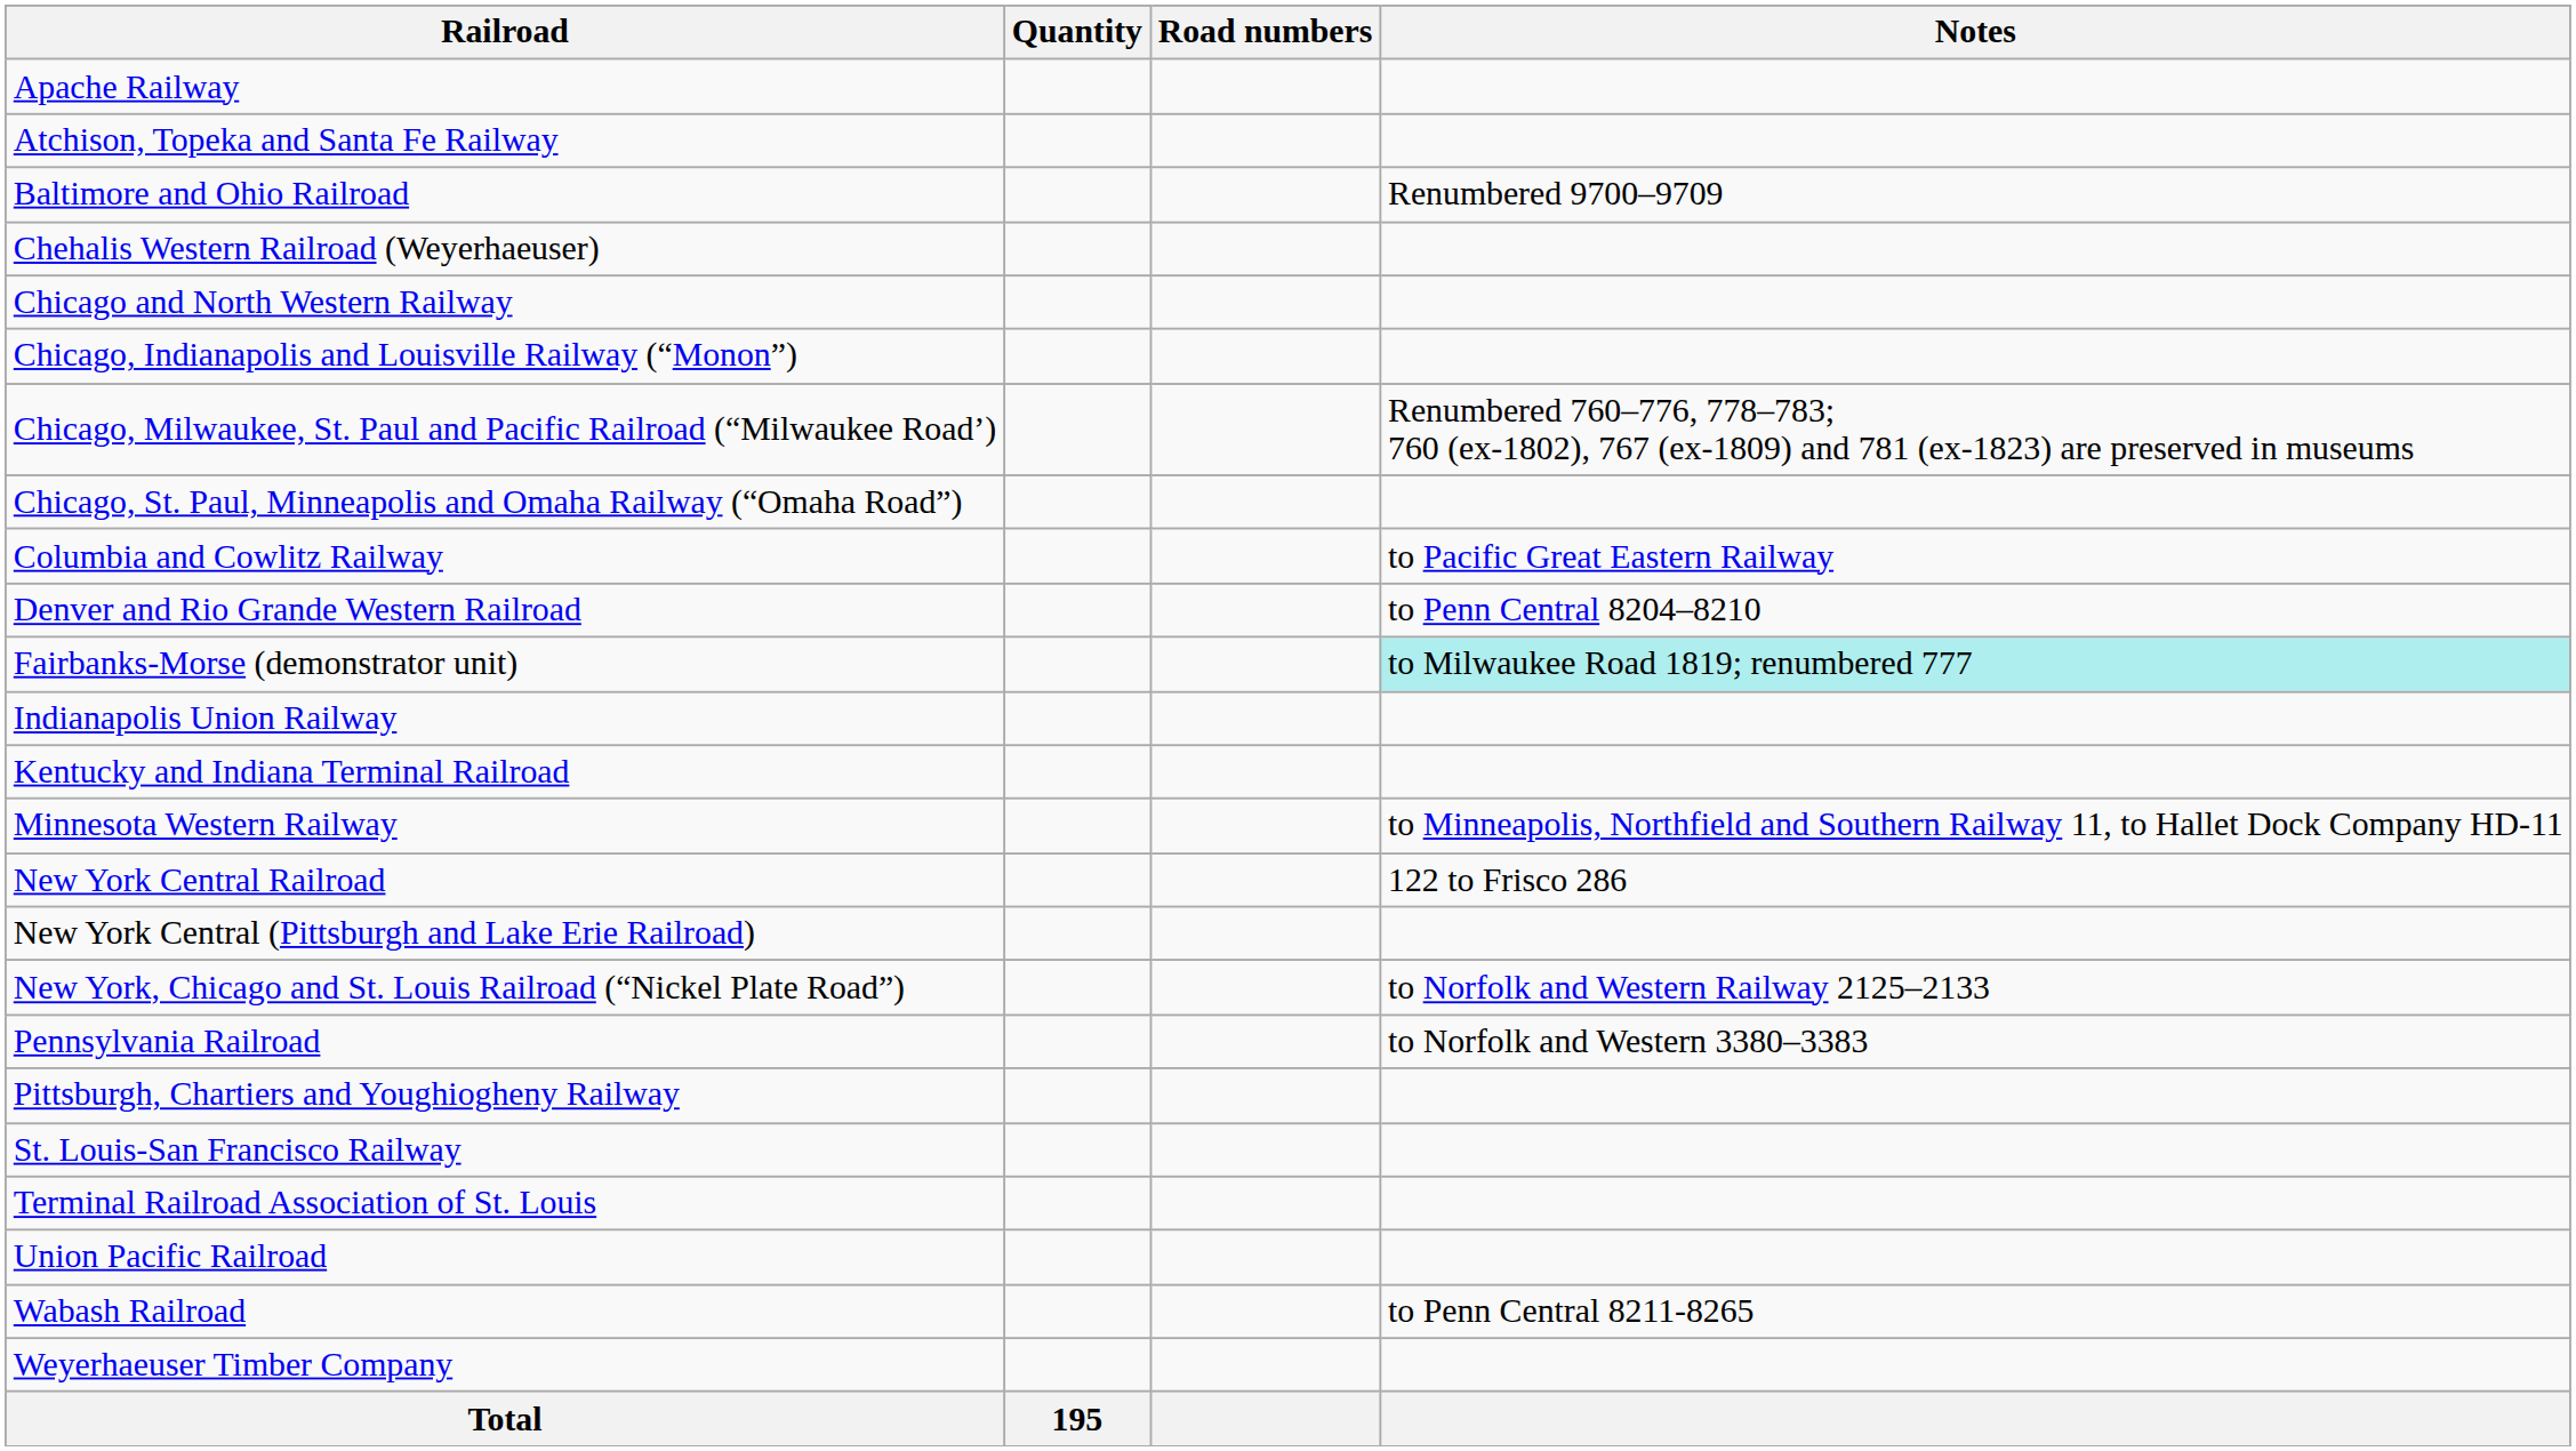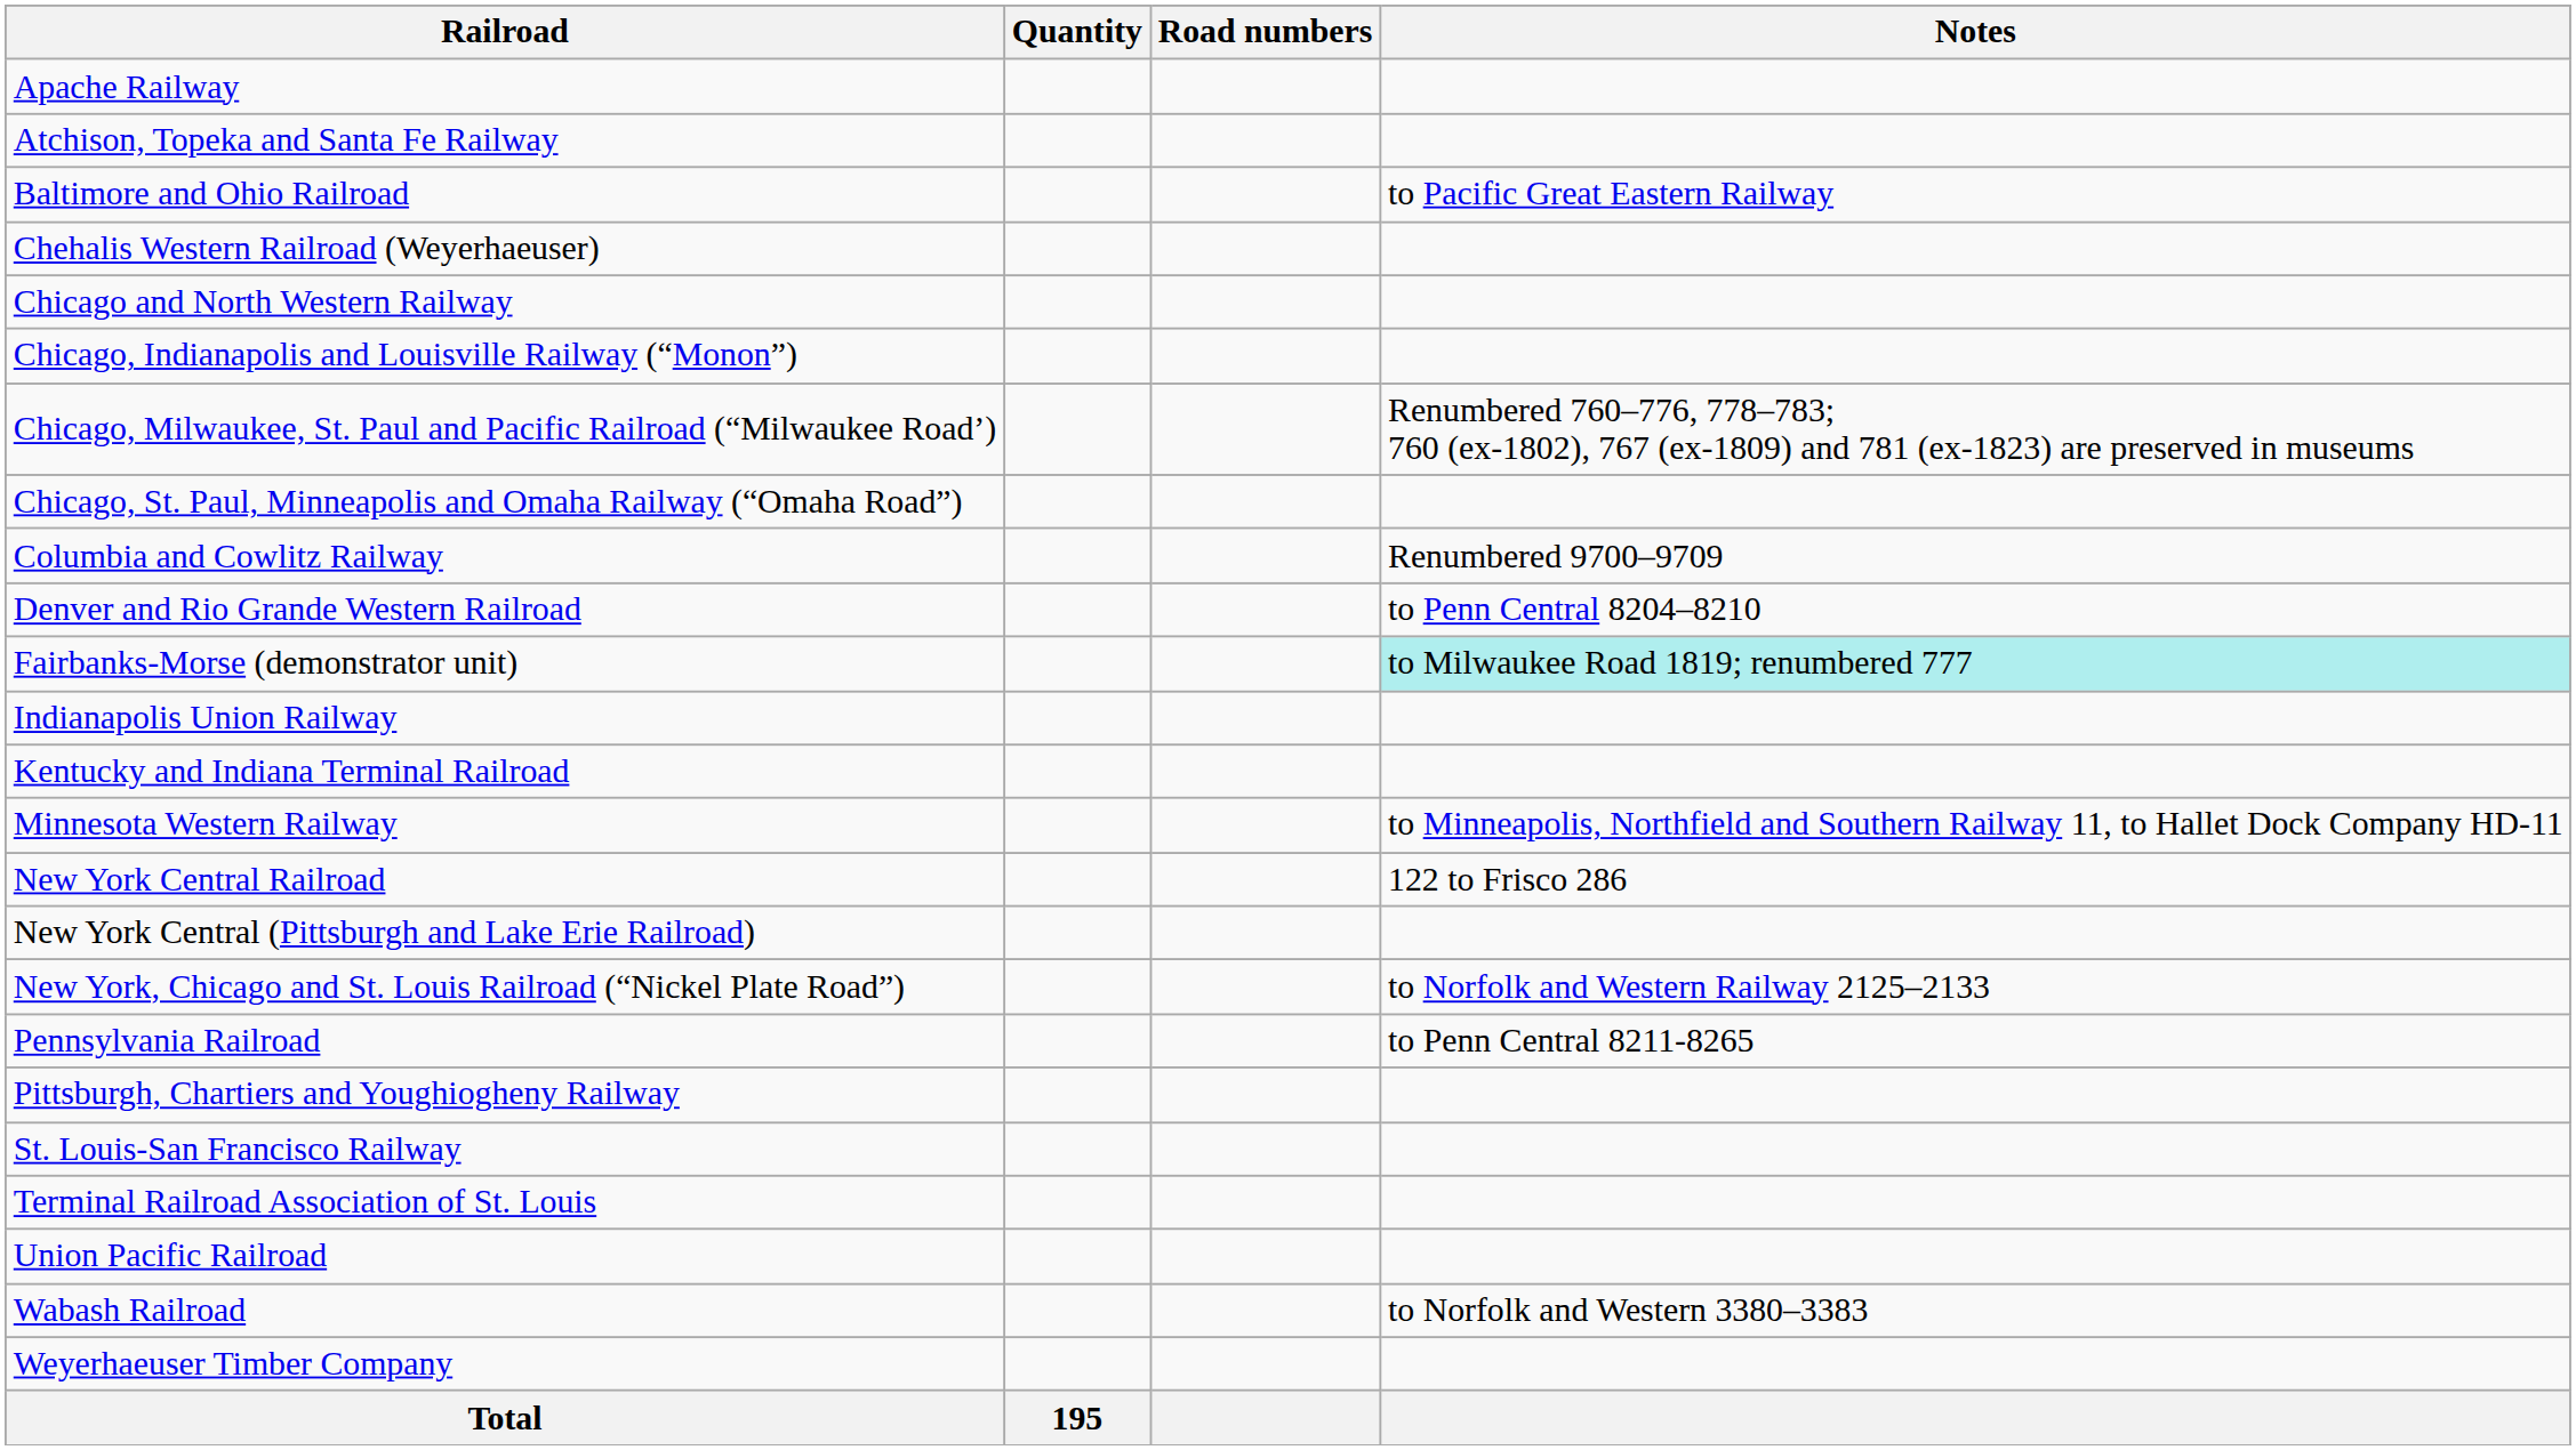 <table class="wikitable">
 <tr>
 <th>Railroad</th>
 <th>Quantity</th>
 <th>Road numbers</th>
 <th>Notes</th>
 </tr>
 <tr>
 <td><a href='#'>Apache Railway</a></td>
 <td></td>
 <td></td>
 <td></td>
 </tr>
 <tr>
 <td><a href='#'>Atchison, Topeka and Santa Fe Railway</a></td>
 <td></td>
 <td></td>
 <td></td>
 </tr>
 <tr>
 <td><a href='#'>Baltimore and Ohio Railroad</a></td>
 <td></td>
 <td></td>
-<td>Renumbered 9700–9709</td>
+<td>to <a href='#'>Pacific Great Eastern Railway</a></td>
 </tr>
 <tr>
 <td><a href='#'>Chehalis Western Railroad</a> (Weyerhaeuser)</td>
 <td></td>
 <td></td>
 <td></td>
 </tr>
 <tr>
 <td><a href='#'>Chicago and North Western Railway</a></td>
 <td></td>
 <td></td>
 <td></td>
 </tr>
 <tr>
 <td><a href='#'>Chicago, Indianapolis and Louisville Railway</a> (“<a href='#'>Monon</a>”)</td>
 <td></td>
 <td></td>
 <td></td>
 </tr>
 <tr>
 <td><a href='#'>Chicago, Milwaukee, St. Paul and Pacific Railroad</a> (“Milwaukee Road’)</td>
 <td></td>
 <td></td>
 <td>Renumbered 760–776, 778–783;<br>760 (ex-1802), 767 (ex-1809) and 781 (ex-1823) are preserved in museums</td>
 </tr>
 <tr>
 <td><a href='#'>Chicago, St. Paul, Minneapolis and Omaha Railway</a> (“Omaha Road”)</td>
 <td></td>
 <td></td>
 <td></td>
 </tr>
 <tr>
 <td><a href='#'>Columbia and Cowlitz Railway</a></td>
 <td></td>
 <td></td>
-<td>to <a href='#'>Pacific Great Eastern Railway</a></td>
+<td>Renumbered 9700–9709</td>
 </tr>
 <tr>
 <td><a href='#'>Denver and Rio Grande Western Railroad</a></td>
 <td></td>
 <td></td>
 <td>to <a href='#'>Penn Central</a> 8204–8210</td>
 </tr>
 <tr>
 <td><a href='#'>Fairbanks-Morse</a> (demonstrator unit)</td>
 <td></td>
 <td></td>
 <td style="background: paleturquoise;">to Milwaukee Road 1819; renumbered 777</td>
 </tr>
 <tr>
 <td><a href='#'>Indianapolis Union Railway</a></td>
 <td></td>
 <td></td>
 <td></td>
 </tr>
 <tr>
 <td><a href='#'>Kentucky and Indiana Terminal Railroad</a></td>
 <td></td>
 <td></td>
 <td></td>
 </tr>
 <tr>
 <td><a href='#'>Minnesota Western Railway</a></td>
 <td></td>
 <td></td>
 <td>to <a href='#'>Minneapolis, Northfield and Southern Railway</a> 11, to Hallet Dock Company HD-11</td>
 </tr>
 <tr>
 <td><a href='#'>New York Central Railroad</a></td>
 <td></td>
 <td></td>
 <td>122 to Frisco 286</td>
 </tr>
 <tr>
 <td>New York Central (<a href='#'>Pittsburgh and Lake Erie Railroad</a>)</td>
 <td></td>
 <td></td>
 <td></td>
 </tr>
 <tr>
 <td><a href='#'>New York, Chicago and St. Louis Railroad</a> (“Nickel Plate Road”)</td>
 <td></td>
 <td></td>
 <td>to <a href='#'>Norfolk and Western Railway</a> 2125–2133</td>
 </tr>
 <tr>
 <td><a href='#'>Pennsylvania Railroad</a></td>
 <td></td>
 <td></td>
-<td>to Norfolk and Western 3380–3383</td>
+<td>to Penn Central 8211-8265</td>
 </tr>
 <tr>
 <td><a href='#'>Pittsburgh, Chartiers and Youghiogheny Railway</a></td>
 <td></td>
 <td></td>
 <td></td>
 </tr>
 <tr>
 <td><a href='#'>St. Louis-San Francisco Railway</a></td>
 <td></td>
 <td></td>
 <td></td>
 </tr>
 <tr>
 <td><a href='#'>Terminal Railroad Association of St. Louis</a></td>
 <td></td>
 <td></td>
 <td></td>
 </tr>
 <tr>
 <td><a href='#'>Union Pacific Railroad</a></td>
 <td></td>
 <td></td>
 <td></td>
 </tr>
 <tr>
 <td><a href='#'>Wabash Railroad</a></td>
 <td></td>
 <td></td>
-<td>to Penn Central 8211-8265</td>
+<td>to Norfolk and Western 3380–3383</td>
 </tr>
 <tr>
 <td><a href='#'>Weyerhaeuser Timber Company</a></td>
 <td></td>
 <td></td>
 <td></td>
 </tr>
 <tr>
 <th>Total</th>
 <th>195</th>
 <th></th>
 <th></th>
 </tr>
 <tr>
 </tr>
 </table>
